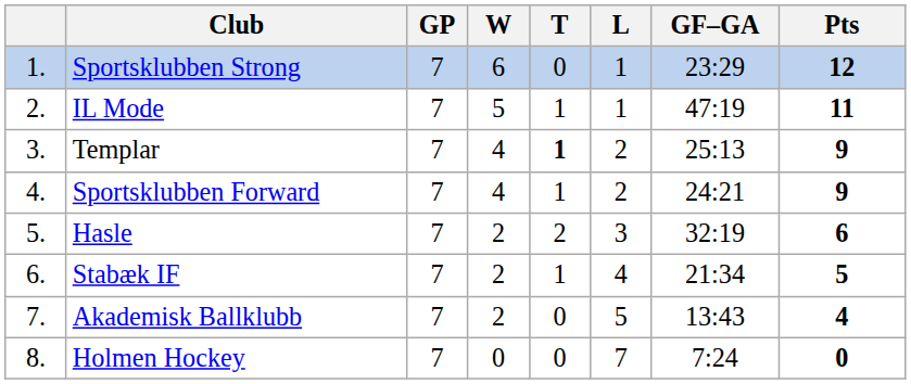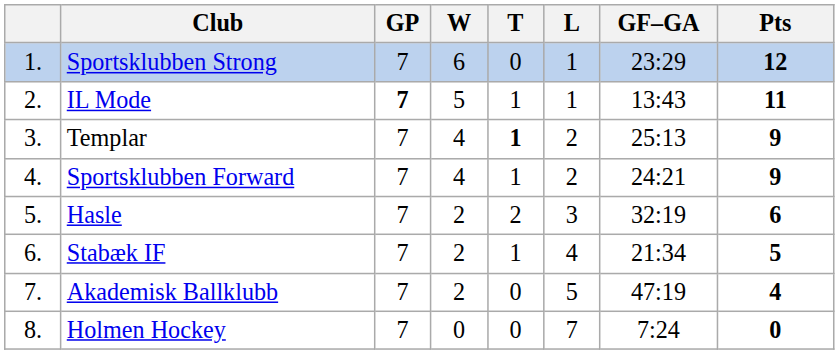 <table class="wikitable">
 <tr>
 <th width="30"></th>
 <th width="200">Club</th>
 <th width="30">GP</th>
 <th width="30">W</th>
 <th width="30">T</th>
 <th width="30">L</th>
 <th width="70">GF–GA</th>
 <th width="70">Pts</th>
 </tr>
 <tr bgcolor="#BCD2EE" align="center">
 <td>1.</td>
 <td align="left"><a href='#'>Sportsklubben Strong</a></td>
 <td>7</td>
 <td>6</td>
 <td>0</td>
 <td>1</td>
 <td>23:29</td>
 <td><strong>12</strong></td>
 </tr>
 <tr bgcolor="#FFFFFF" align="center">
 <td>2.</td>
 <td align="left"><a href='#'>IL Mode</a></td>
-<td>7</td>
+<td><strong>7</strong></td>
 <td>5</td>
 <td>1</td>
 <td>1</td>
-<td>47:19</td>
+<td>13:43</td>
 <td><strong>11</strong></td>
 </tr>
 <tr bgcolor="#FFFFFF" align="center">
 <td>3.</td>
 <td align="left">Templar</td>
 <td>7</td>
 <td>4</td>
 <td><strong>1</strong></td>
 <td>2</td>
 <td>25:13</td>
 <td><strong>9</strong></td>
 </tr>
 <tr bgcolor="#FFFFFF" align="center">
 <td>4.</td>
 <td align="left"><a href='#'>Sportsklubben Forward</a></td>
 <td>7</td>
 <td>4</td>
 <td>1</td>
 <td>2</td>
 <td>24:21</td>
 <td><strong>9</strong></td>
 </tr>
 <tr bgcolor="#FFFFFF" align="center">
 <td>5.</td>
 <td align="left"><a href='#'>Hasle</a></td>
 <td>7</td>
 <td>2</td>
 <td>2</td>
 <td>3</td>
 <td>32:19</td>
 <td><strong>6</strong></td>
 </tr>
 <tr bgcolor="#FFFFFF" align="center">
 <td>6.</td>
 <td align="left"><a href='#'>Stabæk IF</a></td>
 <td>7</td>
 <td>2</td>
 <td>1</td>
 <td>4</td>
 <td>21:34</td>
 <td><strong>5</strong></td>
 </tr>
 <tr bgcolor="#FFFFFF" align="center">
 <td>7.</td>
 <td align="left"><a href='#'>Akademisk Ballklubb</a></td>
 <td>7</td>
 <td>2</td>
 <td>0</td>
 <td>5</td>
-<td>13:43</td>
+<td>47:19</td>
 <td><strong>4</strong></td>
 </tr>
 <tr bgcolor="#FFFFFF" align="center">
 <td>8.</td>
 <td align="left"><a href='#'>Holmen Hockey</a></td>
 <td>7</td>
 <td>0</td>
 <td>0</td>
 <td>7</td>
 <td>7:24</td>
 <td><strong>0</strong></td>
 </tr>
 </table>
